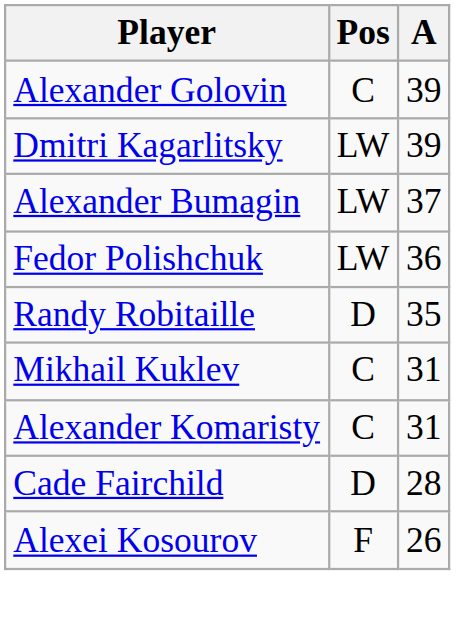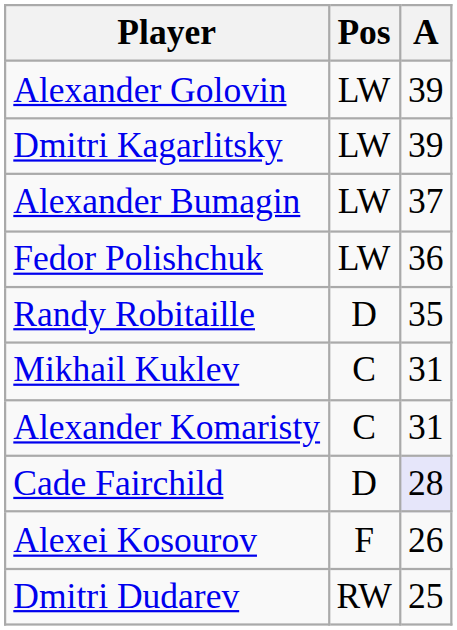 <table class="wikitable" style="text-align:center;">
 <tr>
 <th>Player</th>
 <th>Pos</th>
 <th>A</th>
 </tr>
 <tr>
 <td style="text-align:left;"> <a href='#'>Alexander Golovin</a></td>
-<td>C</td>
+<td>LW</td>
 <td>39</td>
 </tr>
 <tr>
 <td style="text-align:left;"> <a href='#'>Dmitri Kagarlitsky</a></td>
 <td>LW</td>
 <td>39</td>
 </tr>
 <tr>
 <td style="text-align:left;"> <a href='#'>Alexander Bumagin</a></td>
 <td>LW</td>
 <td>37</td>
 </tr>
 <tr>
 <td style="text-align:left;"> <a href='#'>Fedor Polishchuk</a></td>
 <td>LW</td>
 <td>36</td>
 </tr>
 <tr>
 <td style="text-align:left;"> <a href='#'>Randy Robitaille</a></td>
 <td>D</td>
 <td>35</td>
 </tr>
 <tr>
 <td style="text-align:left;"> <a href='#'>Mikhail Kuklev</a></td>
 <td>C</td>
 <td>31</td>
 </tr>
 <tr>
 <td style="text-align:left;"> <a href='#'>Alexander Komaristy</a></td>
 <td>C</td>
 <td>31</td>
 </tr>
 <tr>
 <td style="text-align:left;"> <a href='#'>Cade Fairchild</a></td>
 <td>D</td>
-<td>28</td>
+<td style="background: lavender;">28</td>
 </tr>
 <tr>
 <td style="text-align:left;"> <a href='#'>Alexei Kosourov</a></td>
 <td>F</td>
 <td>26</td>
 </tr>
+<tr>
+<td style="text-align:left;"> <a href='#'>Dmitri Dudarev</a></td>
+<td>RW</td>
+<td>25</td>
+</tr>
 </table>
